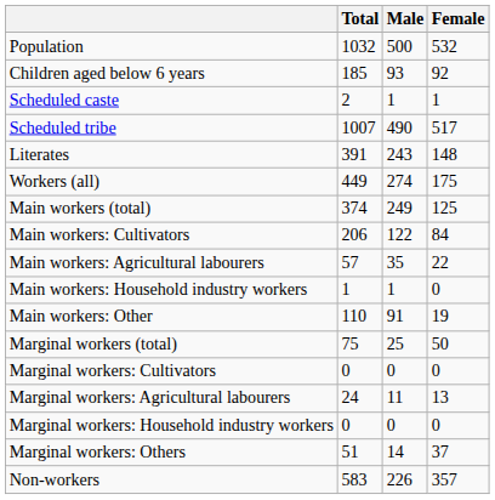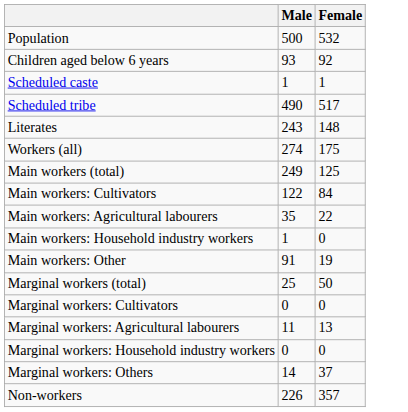 <table class="wikitable sortable">
 <tr>
 <th></th>
-<th>Total</th>
 <th>Male</th>
 <th>Female</th>
 </tr>
 <tr>
 <td>Population</td>
-<td>1032</td>
 <td>500</td>
 <td>532</td>
 </tr>
 <tr>
 <td>Children aged below 6 years</td>
-<td>185</td>
 <td>93</td>
 <td>92</td>
 </tr>
 <tr>
 <td><a href='#'>Scheduled caste</a></td>
-<td>2</td>
 <td>1</td>
 <td>1</td>
 </tr>
 <tr>
 <td><a href='#'>Scheduled tribe</a></td>
-<td>1007</td>
 <td>490</td>
 <td>517</td>
 </tr>
 <tr>
 <td>Literates</td>
-<td>391</td>
 <td>243</td>
 <td>148</td>
 </tr>
 <tr>
 <td>Workers (all)</td>
-<td>449</td>
 <td>274</td>
 <td>175</td>
 </tr>
 <tr>
 <td>Main workers (total)</td>
-<td>374</td>
 <td>249</td>
 <td>125</td>
 </tr>
 <tr>
 <td>Main workers: Cultivators</td>
-<td>206</td>
 <td>122</td>
 <td>84</td>
 </tr>
 <tr>
 <td>Main workers: Agricultural labourers</td>
-<td>57</td>
 <td>35</td>
 <td>22</td>
 </tr>
 <tr>
 <td>Main workers: Household industry workers</td>
 <td>1</td>
-<td>1</td>
 <td>0</td>
 </tr>
 <tr>
 <td>Main workers: Other</td>
-<td>110</td>
 <td>91</td>
 <td>19</td>
 </tr>
 <tr>
 <td>Marginal workers (total)</td>
-<td>75</td>
 <td>25</td>
 <td>50</td>
 </tr>
 <tr>
 <td>Marginal workers: Cultivators</td>
 <td>0</td>
 <td>0</td>
-<td>0</td>
 </tr>
 <tr>
 <td>Marginal workers: Agricultural labourers</td>
-<td>24</td>
 <td>11</td>
 <td>13</td>
 </tr>
 <tr>
 <td>Marginal workers: Household industry workers</td>
 <td>0</td>
 <td>0</td>
-<td>0</td>
 </tr>
 <tr>
 <td>Marginal workers: Others</td>
-<td>51</td>
 <td>14</td>
 <td>37</td>
 </tr>
 <tr>
 <td>Non-workers</td>
-<td>583</td>
 <td>226</td>
 <td>357</td>
 </tr>
 </table>
